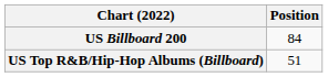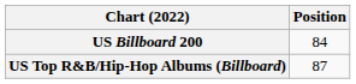 <table class="wikitable sortable plainrowheaders" style="text-align:center">
 <tr>
 <th scope="col">Chart (2022)</th>
 <th scope="col">Position</th>
 </tr>
 <tr>
 <th scope="row">US <em>Billboard</em> 200</th>
 <td>84</td>
 </tr>
 <tr>
 <th scope="row">US Top R&B/Hip-Hop Albums (<em>Billboard</em>)</th>
-<td>51</td>
+<td>87</td>
 </tr>
 </table>
